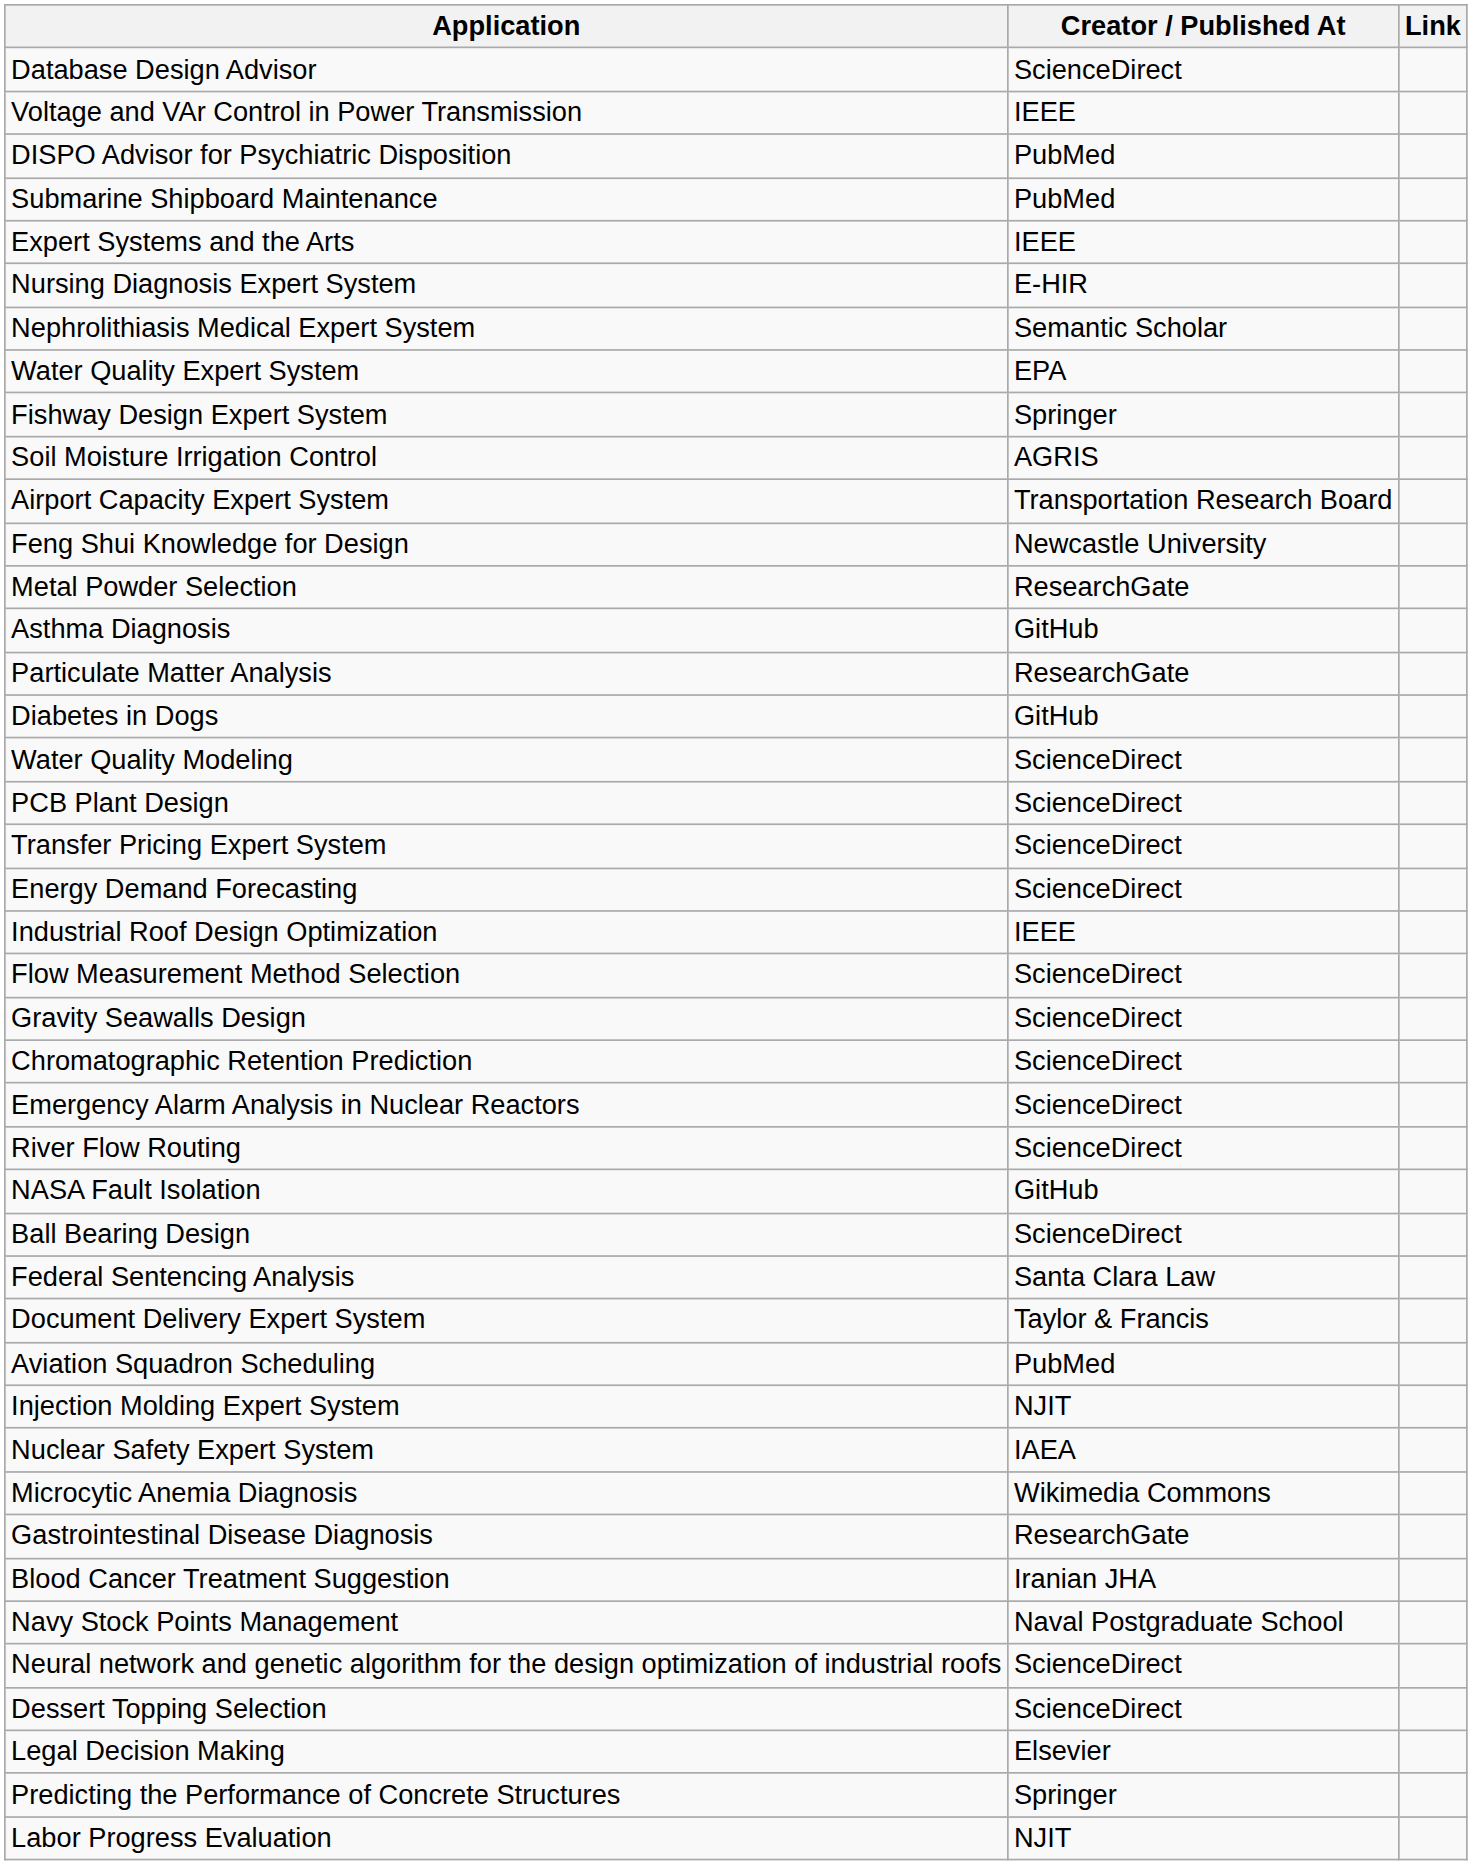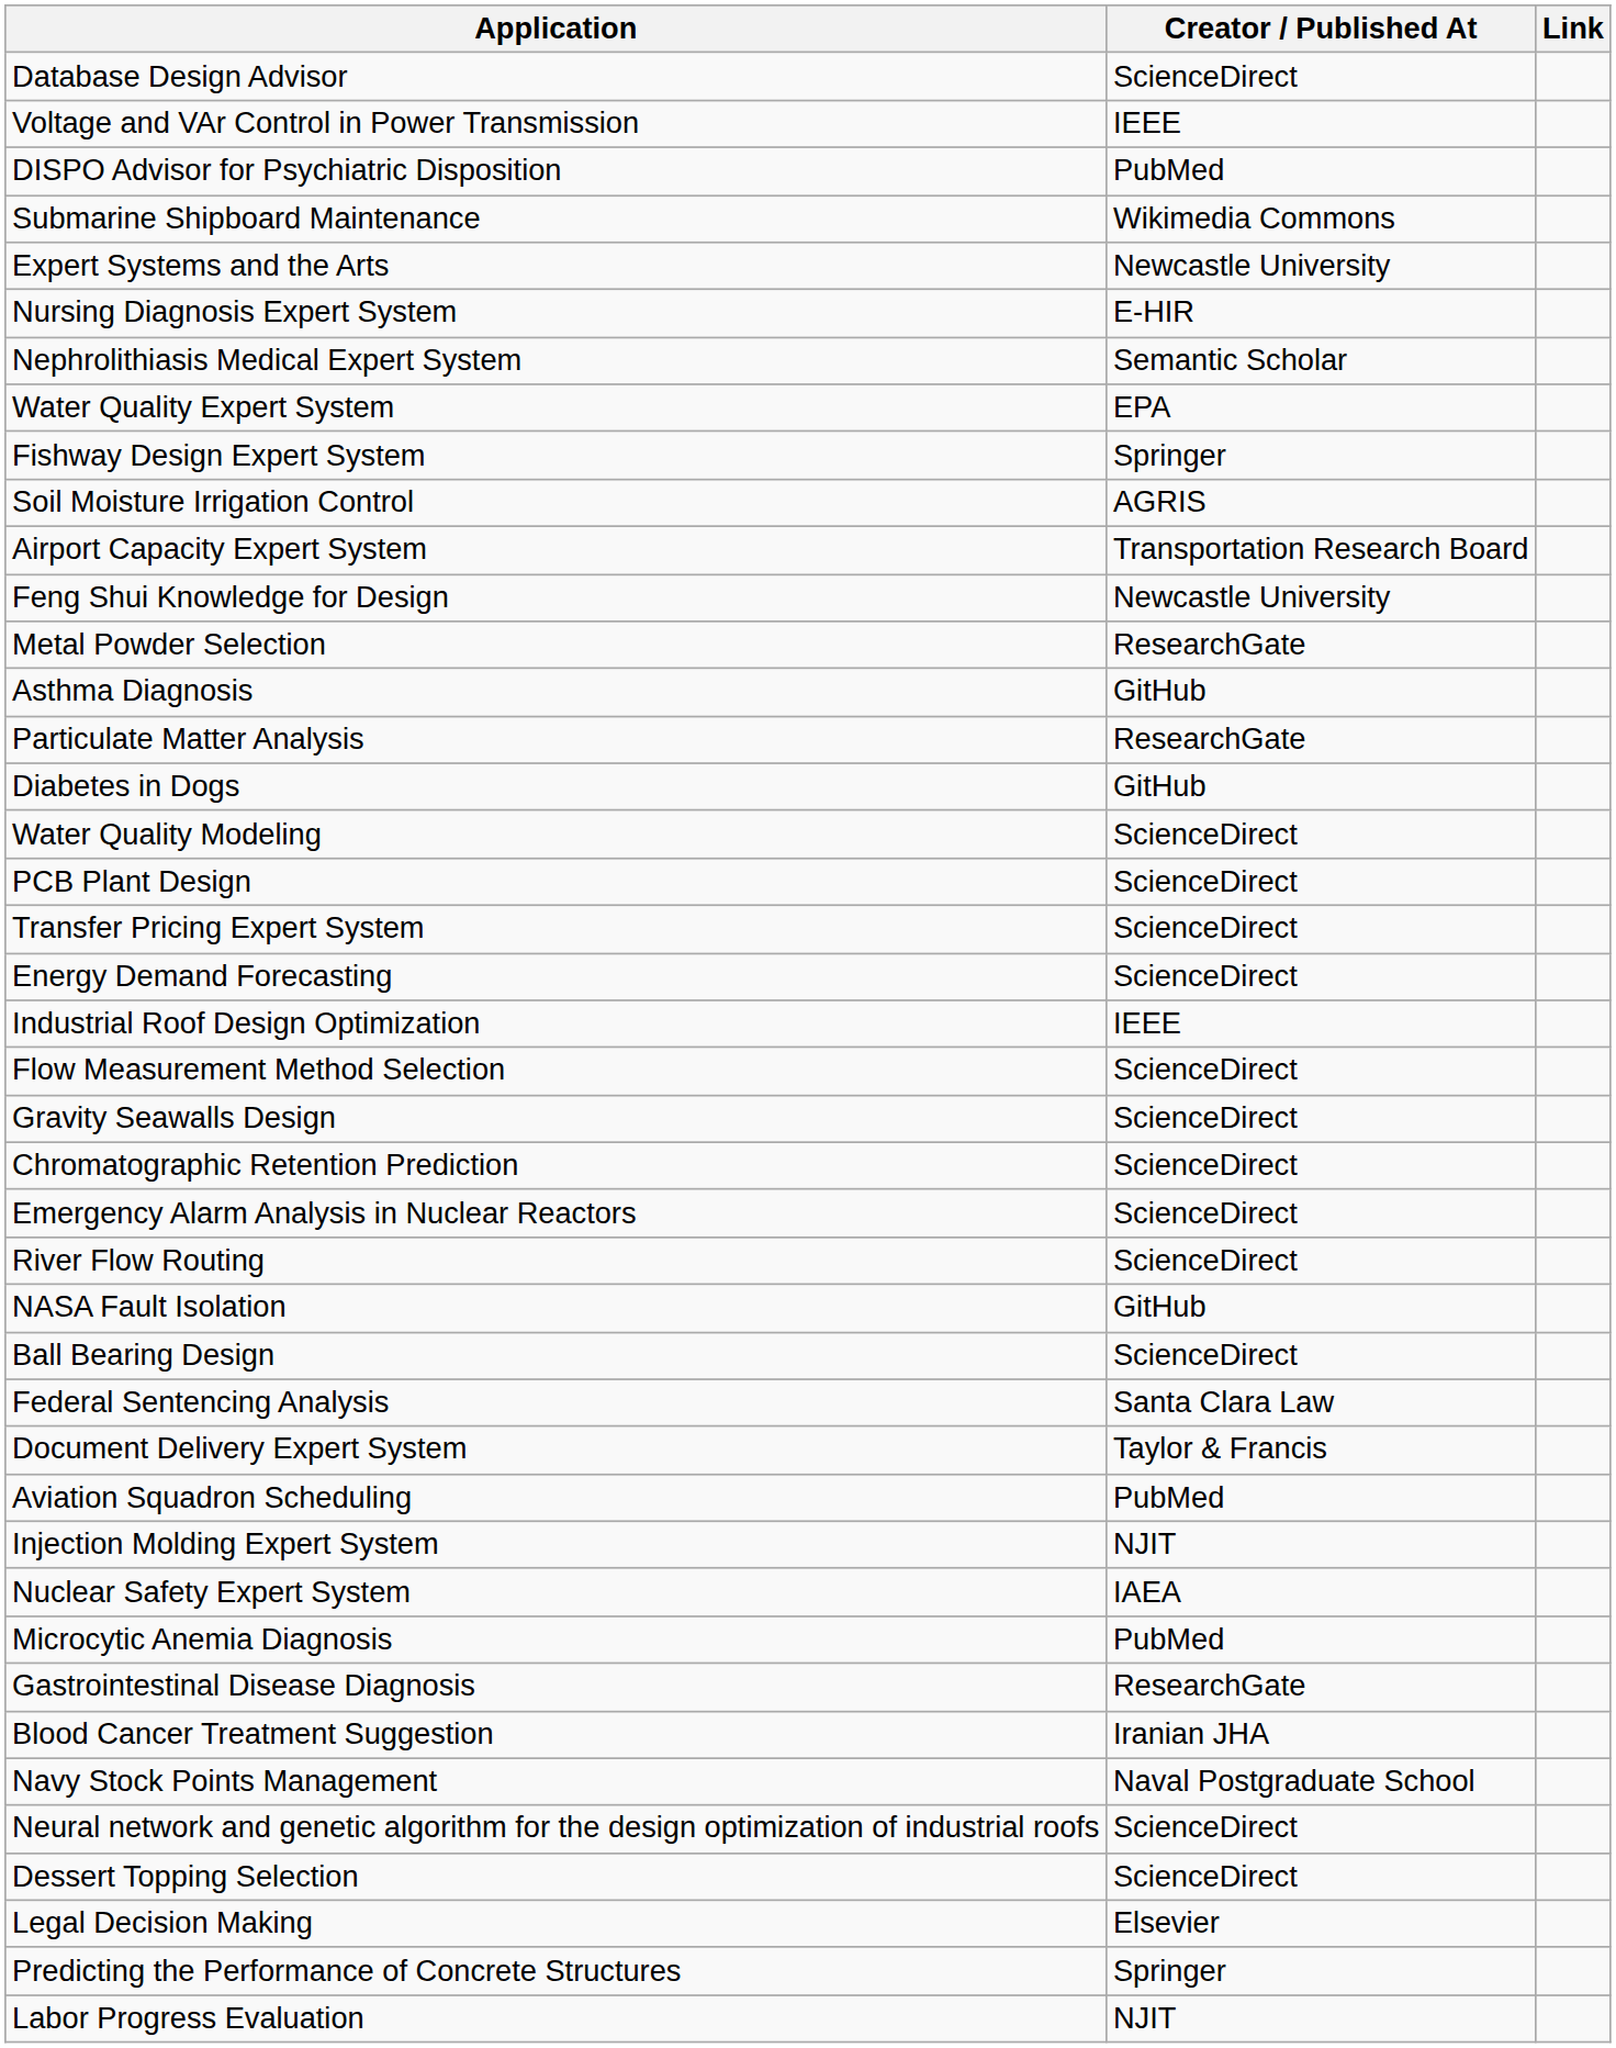 <table class="wikitable sortable">
 <tr>
 <th>Application</th>
 <th>Creator / Published At</th>
 <th>Link</th>
 </tr>
 <tr>
 <td>Database Design Advisor</td>
 <td>ScienceDirect</td>
 <td></td>
 </tr>
 <tr>
 <td>Voltage and VAr Control in Power Transmission</td>
 <td>IEEE</td>
 <td></td>
 </tr>
 <tr>
 <td>DISPO Advisor for Psychiatric Disposition</td>
 <td>PubMed</td>
 <td></td>
 </tr>
 <tr>
 <td>Submarine Shipboard Maintenance</td>
-<td>PubMed</td>
+<td>Wikimedia Commons</td>
 <td></td>
 </tr>
 <tr>
 <td>Expert Systems and the Arts</td>
-<td>IEEE</td>
+<td>Newcastle University</td>
 <td></td>
 </tr>
 <tr>
 <td>Nursing Diagnosis Expert System</td>
 <td>E-HIR</td>
 <td></td>
 </tr>
 <tr>
 <td>Nephrolithiasis Medical Expert System</td>
 <td>Semantic Scholar</td>
 <td></td>
 </tr>
 <tr>
 <td>Water Quality Expert System</td>
 <td>EPA</td>
 <td></td>
 </tr>
 <tr>
 <td>Fishway Design Expert System</td>
 <td>Springer</td>
 <td></td>
 </tr>
 <tr>
 <td>Soil Moisture Irrigation Control</td>
 <td>AGRIS</td>
 <td></td>
 </tr>
 <tr>
 <td>Airport Capacity Expert System</td>
 <td>Transportation Research Board</td>
 <td></td>
 </tr>
 <tr>
 <td>Feng Shui Knowledge for Design</td>
 <td>Newcastle University</td>
 <td></td>
 </tr>
 <tr>
 <td>Metal Powder Selection</td>
 <td>ResearchGate</td>
 <td></td>
 </tr>
 <tr>
 <td>Asthma Diagnosis</td>
 <td>GitHub</td>
 <td></td>
 </tr>
 <tr>
 <td>Particulate Matter Analysis</td>
 <td>ResearchGate</td>
 <td></td>
 </tr>
 <tr>
 <td>Diabetes in Dogs</td>
 <td>GitHub</td>
 <td></td>
 </tr>
 <tr>
 <td>Water Quality Modeling</td>
 <td>ScienceDirect</td>
 <td></td>
 </tr>
 <tr>
 <td>PCB Plant Design</td>
 <td>ScienceDirect</td>
 <td></td>
 </tr>
 <tr>
 <td>Transfer Pricing Expert System</td>
 <td>ScienceDirect</td>
 <td></td>
 </tr>
 <tr>
 <td>Energy Demand Forecasting</td>
 <td>ScienceDirect</td>
 <td></td>
 </tr>
 <tr>
 <td>Industrial Roof Design Optimization</td>
 <td>IEEE</td>
 <td></td>
 </tr>
 <tr>
 <td>Flow Measurement Method Selection</td>
 <td>ScienceDirect</td>
 <td></td>
 </tr>
 <tr>
 <td>Gravity Seawalls Design</td>
 <td>ScienceDirect</td>
 <td></td>
 </tr>
 <tr>
 <td>Chromatographic Retention Prediction</td>
 <td>ScienceDirect</td>
 <td></td>
 </tr>
 <tr>
 <td>Emergency Alarm Analysis in Nuclear Reactors</td>
 <td>ScienceDirect</td>
 <td></td>
 </tr>
 <tr>
 <td>River Flow Routing</td>
 <td>ScienceDirect</td>
 <td></td>
 </tr>
 <tr>
 <td>NASA Fault Isolation</td>
 <td>GitHub</td>
 <td></td>
 </tr>
 <tr>
 <td>Ball Bearing Design</td>
 <td>ScienceDirect</td>
 <td></td>
 </tr>
 <tr>
 <td>Federal Sentencing Analysis</td>
 <td>Santa Clara Law</td>
 <td></td>
 </tr>
 <tr>
 <td>Document Delivery Expert System</td>
 <td>Taylor & Francis</td>
 <td></td>
 </tr>
 <tr>
 <td>Aviation Squadron Scheduling</td>
 <td>PubMed</td>
 <td></td>
 </tr>
 <tr>
 <td>Injection Molding Expert System</td>
 <td>NJIT</td>
 <td></td>
 </tr>
 <tr>
 <td>Nuclear Safety Expert System</td>
 <td>IAEA</td>
 <td></td>
 </tr>
 <tr>
 <td>Microcytic Anemia Diagnosis</td>
-<td>Wikimedia Commons</td>
+<td>PubMed</td>
 <td></td>
 </tr>
 <tr>
 <td>Gastrointestinal Disease Diagnosis</td>
 <td>ResearchGate</td>
 <td></td>
 </tr>
 <tr>
 <td>Blood Cancer Treatment Suggestion</td>
 <td>Iranian JHA</td>
 <td></td>
 </tr>
 <tr>
 <td>Navy Stock Points Management</td>
 <td>Naval Postgraduate School</td>
 <td></td>
 </tr>
 <tr>
 <td>Neural network and genetic algorithm for the design optimization of industrial roofs</td>
 <td>ScienceDirect</td>
 <td></td>
 </tr>
 <tr>
 <td>Dessert Topping Selection</td>
 <td>ScienceDirect</td>
 <td></td>
 </tr>
 <tr>
 <td>Legal Decision Making</td>
 <td>Elsevier</td>
 <td></td>
 </tr>
 <tr>
 <td>Predicting the Performance of Concrete Structures</td>
 <td>Springer</td>
 <td></td>
 </tr>
 <tr>
 <td>Labor Progress Evaluation</td>
 <td>NJIT</td>
 <td></td>
 </tr>
 </table>
